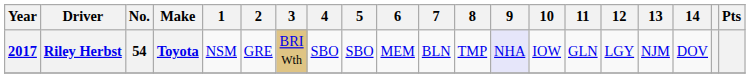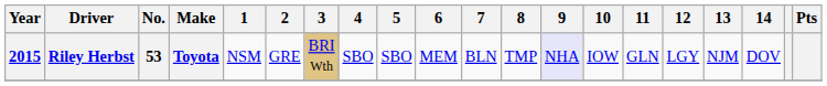 <table class="wikitable" style="text-align:center; font-size:75%">
 <tr>
 <th>Year</th>
 <th>Driver</th>
 <th>No.</th>
 <th>Make</th>
 <th>1</th>
 <th>2</th>
 <th>3</th>
 <th>4</th>
 <th>5</th>
 <th>6</th>
 <th>7</th>
 <th>8</th>
 <th>9</th>
 <th>10</th>
 <th>11</th>
 <th>12</th>
 <th>13</th>
 <th>14</th>
 <th></th>
 <th>Pts</th>
 </tr>
 <tr>
-<th><a href='#'>2017</a></th>
+<th><a href='#'>2015</a></th>
 <th><a href='#'>Riley Herbst</a></th>
-<th>54</th>
+<th>53</th>
 <th><a href='#'>Toyota</a></th>
 <td><a href='#'>NSM</a></td>
 <td><a href='#'>GRE</a></td>
 <td style="background:#DFC484;"><a href='#'>BRI</a><br><small>Wth</small></td>
 <td><a href='#'>SBO</a></td>
 <td><a href='#'>SBO</a></td>
 <td><a href='#'>MEM</a></td>
 <td><a href='#'>BLN</a></td>
 <td><a href='#'>TMP</a></td>
 <td style="background: lavender;"><a href='#'>NHA</a></td>
 <td><a href='#'>IOW</a></td>
 <td><a href='#'>GLN</a></td>
 <td><a href='#'>LGY</a></td>
 <td><a href='#'>NJM</a></td>
 <td><a href='#'>DOV</a></td>
 <th></th>
 <th></th>
 </tr>
 <tr>
 </tr>
 </table>
